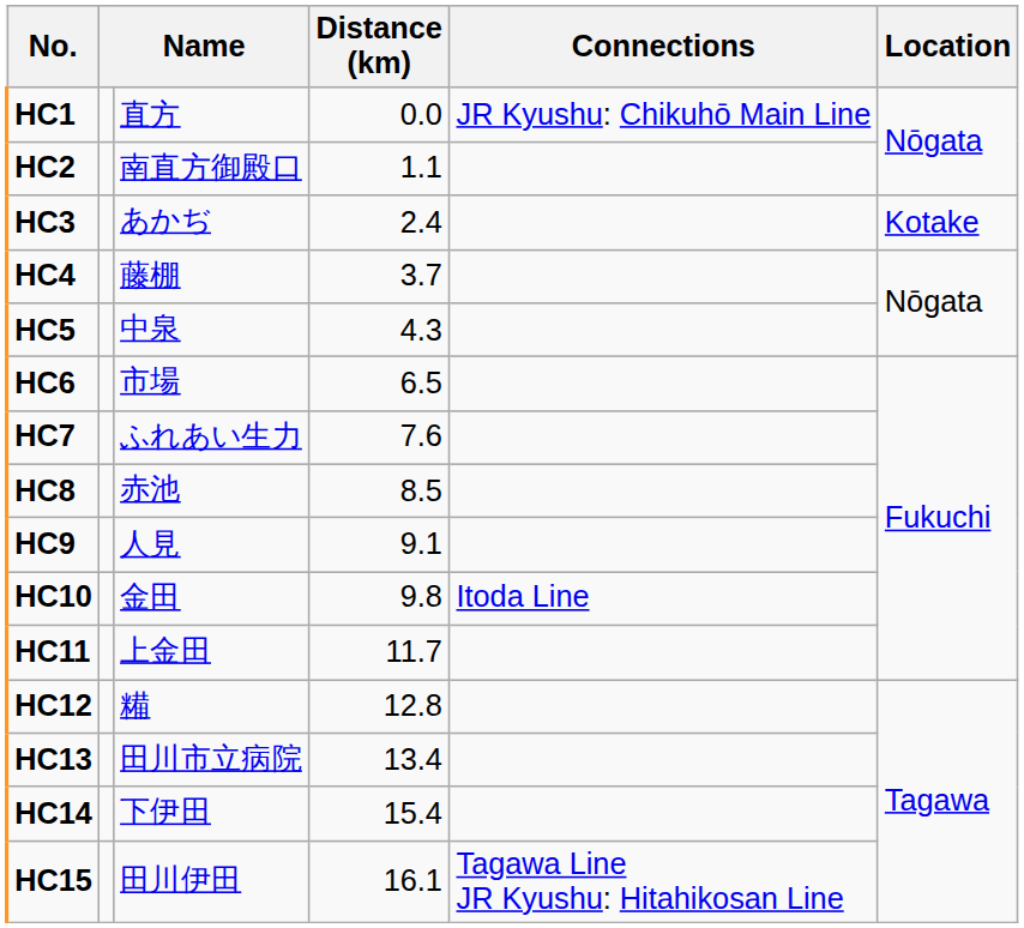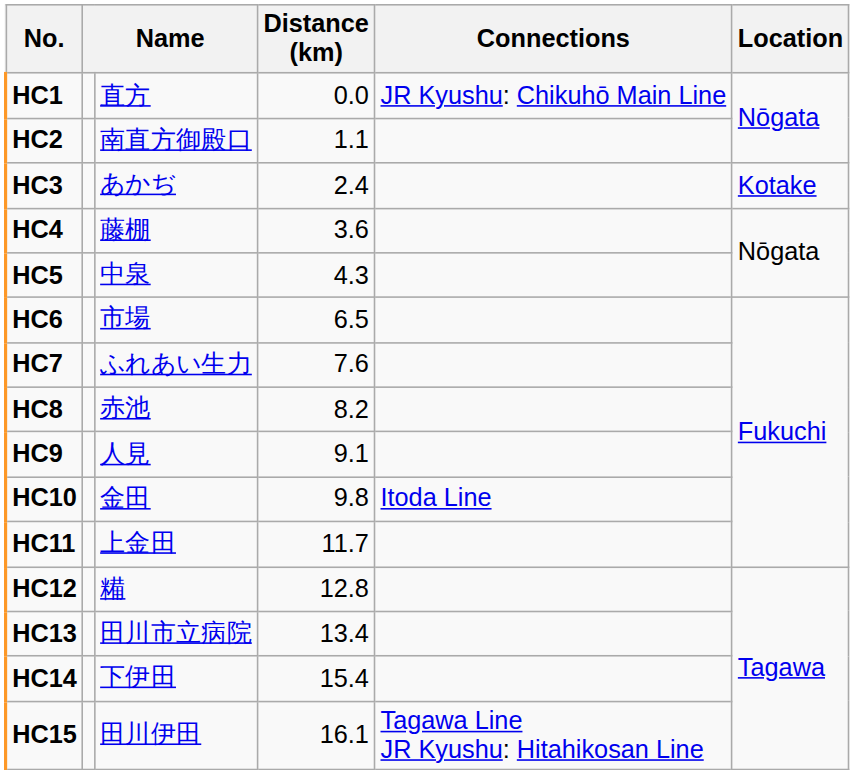 <table class="wikitable" rules="all">
 <tr>
 <th>No.</th>
 <th colspan="2">Name</th>
 <th style="width:3em;">Distance (km)</th>
 <th>Connections</th>
 <th>Location</th>
 </tr>
 <tr>
 <td style="border-left:2px solid #fd9827;"><strong>HC1</strong></td>
 <td></td>
 <td><a href='#'>直方</a></td>
 <td style="text-align:right;">0.0</td>
 <td> <a href='#'>JR Kyushu</a>: <a href='#'>Chikuhō Main Line</a> </td>
 <td rowspan="2"><a href='#'>Nōgata</a></td>
 </tr>
 <tr>
 <td style="border-left:2px solid #fd9827;"><strong>HC2</strong></td>
 <td></td>
 <td><a href='#'>南直方御殿口</a></td>
 <td style="text-align:right;">1.1</td>
 <td> </td>
 </tr>
 <tr>
 <td style="border-left:2px solid #fd9827;"><strong>HC3</strong></td>
 <td></td>
 <td><a href='#'>あかぢ</a></td>
 <td style="text-align:right;">2.4</td>
 <td> </td>
 <td><a href='#'>Kotake</a></td>
 </tr>
 <tr>
 <td style="border-left:2px solid #fd9827;"><strong>HC4</strong></td>
 <td></td>
 <td><a href='#'>藤棚</a></td>
-<td style="text-align:right;">3.7</td>
+<td style="text-align:right;">3.6</td>
 <td> </td>
 <td rowspan="2">Nōgata</td>
 </tr>
 <tr>
 <td style="border-left:2px solid #fd9827;"><strong>HC5</strong></td>
 <td></td>
 <td><a href='#'>中泉</a></td>
 <td style="text-align:right;">4.3</td>
 <td> </td>
 </tr>
 <tr>
 <td style="border-left:2px solid #fd9827;"><strong>HC6</strong></td>
 <td></td>
 <td><a href='#'>市場</a></td>
 <td style="text-align:right;">6.5</td>
 <td> </td>
 <td rowspan="6"><a href='#'>Fukuchi</a></td>
 </tr>
 <tr>
 <td style="border-left:2px solid #fd9827;"><strong>HC7</strong></td>
 <td></td>
 <td><a href='#'>ふれあい生力</a></td>
 <td style="text-align:right;">7.6</td>
 <td> </td>
 </tr>
 <tr>
 <td style="border-left:2px solid #fd9827;"><strong>HC8</strong></td>
 <td></td>
 <td><a href='#'>赤池</a></td>
-<td style="text-align:right;">8.5</td>
+<td style="text-align:right;">8.2</td>
 <td> </td>
 </tr>
 <tr>
 <td style="border-left:2px solid #fd9827;"><strong>HC9</strong></td>
 <td></td>
 <td><a href='#'>人見</a></td>
 <td style="text-align:right;">9.1</td>
 <td> </td>
 </tr>
 <tr>
 <td style="border-left:2px solid #fd9827;"><strong>HC10</strong></td>
 <td></td>
 <td><a href='#'>金田</a></td>
 <td style="text-align:right;">9.8</td>
 <td> <a href='#'>Itoda Line</a></td>
 </tr>
 <tr>
 <td style="border-left:2px solid #fd9827;"><strong>HC11</strong></td>
 <td></td>
 <td><a href='#'>上金田</a></td>
 <td style="text-align:right;">11.7</td>
 <td> </td>
 </tr>
 <tr>
 <td style="border-left:2px solid #fd9827;"><strong>HC12</strong></td>
 <td></td>
 <td><a href='#'>糒</a></td>
 <td style="text-align:right;">12.8</td>
 <td> </td>
 <td rowspan="4"><a href='#'>Tagawa</a></td>
 </tr>
 <tr>
 <td style="border-left:2px solid #fd9827;"><strong>HC13</strong></td>
 <td></td>
 <td><a href='#'>田川市立病院</a></td>
 <td style="text-align:right;">13.4</td>
 <td> </td>
 </tr>
 <tr>
 <td style="border-left:2px solid #fd9827;"><strong>HC14</strong></td>
 <td></td>
 <td><a href='#'>下伊田</a></td>
 <td style="text-align:right;">15.4</td>
 <td> </td>
 </tr>
 <tr>
 <td style="border-left:2px solid #fd9827;"><strong>HC15</strong></td>
 <td></td>
 <td><a href='#'>田川伊田</a></td>
 <td style="text-align:right;">16.1</td>
 <td> <a href='#'>Tagawa Line</a><br> <a href='#'>JR Kyushu</a>: <a href='#'>Hitahikosan Line</a></td>
 </tr>
 </table>
